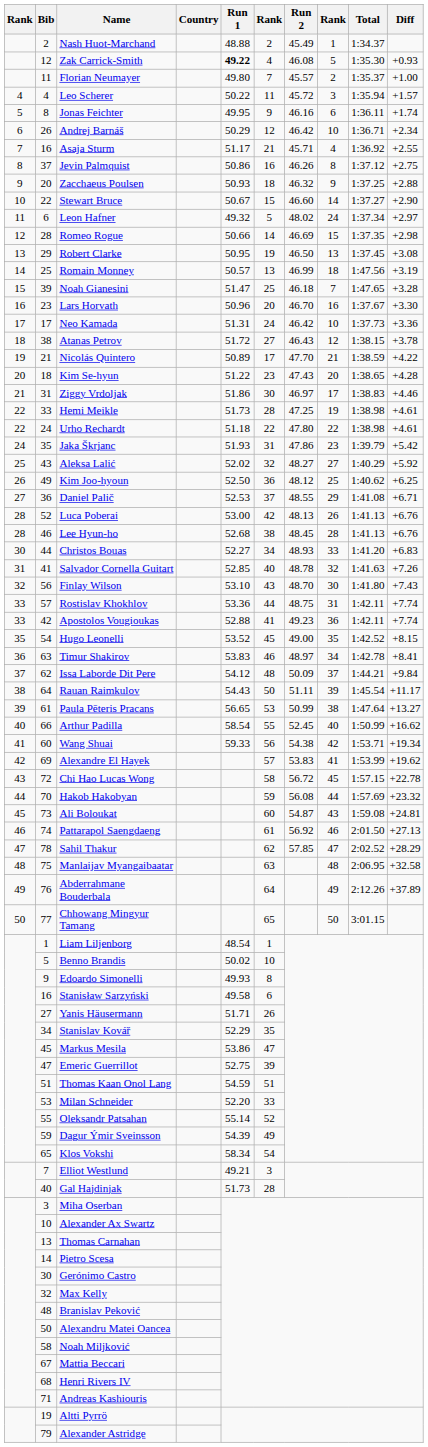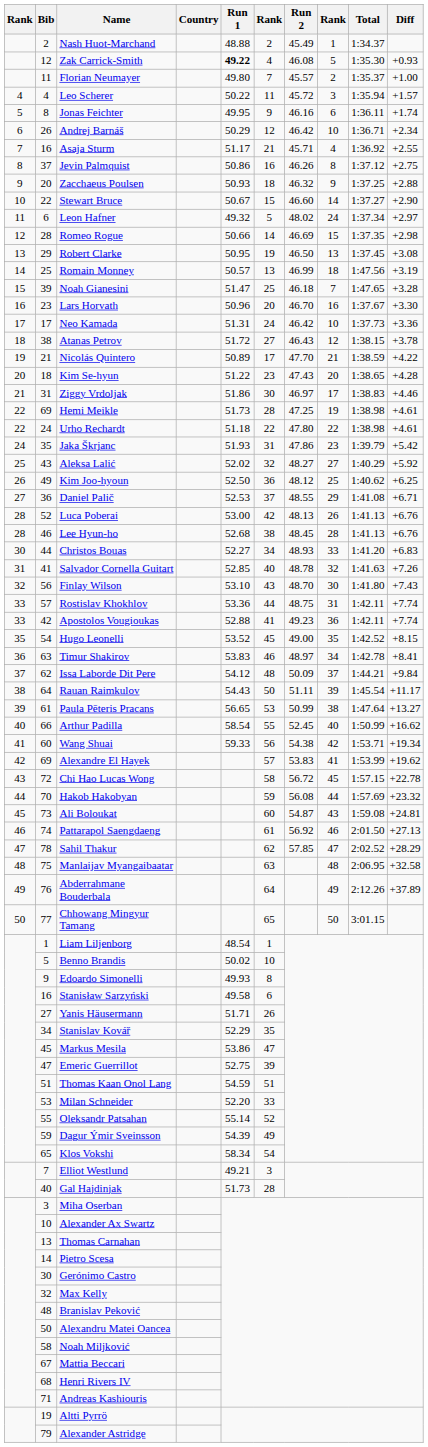 <table class="wikitable sortable" style="text-align:center">
 <tr>
 <th>Rank</th>
 <th>Bib</th>
 <th>Name</th>
 <th>Country</th>
 <th>Run 1</th>
 <th>Rank</th>
 <th>Run 2</th>
 <th>Rank</th>
 <th>Total</th>
 <th>Diff</th>
 </tr>
 <tr>
 <td></td>
 <td>2</td>
 <td align=left><a href='#'>Nash Huot-Marchand</a></td>
 <td align=left></td>
 <td>48.88</td>
 <td>2</td>
 <td>45.49</td>
 <td>1</td>
 <td>1:34.37</td>
 <td></td>
 </tr>
 <tr>
 <td></td>
 <td>12</td>
 <td align=left><a href='#'>Zak Carrick-Smith</a></td>
 <td align=left></td>
 <td><strong>49.22</strong></td>
 <td>4</td>
 <td>46.08</td>
 <td>5</td>
 <td>1:35.30</td>
 <td>+0.93</td>
 </tr>
 <tr>
 <td></td>
 <td>11</td>
 <td align=left><a href='#'>Florian Neumayer</a></td>
 <td align=left></td>
 <td>49.80</td>
 <td>7</td>
 <td>45.57</td>
 <td>2</td>
 <td>1:35.37</td>
 <td>+1.00</td>
 </tr>
 <tr>
 <td>4</td>
 <td>4</td>
 <td align=left><a href='#'>Leo Scherer</a></td>
 <td align=left></td>
 <td>50.22</td>
 <td>11</td>
 <td>45.72</td>
 <td>3</td>
 <td>1:35.94</td>
 <td>+1.57</td>
 </tr>
 <tr>
 <td>5</td>
 <td>8</td>
 <td align=left><a href='#'>Jonas Feichter</a></td>
 <td align=left></td>
 <td>49.95</td>
 <td>9</td>
 <td>46.16</td>
 <td>6</td>
 <td>1:36.11</td>
 <td>+1.74</td>
 </tr>
 <tr>
 <td>6</td>
 <td>26</td>
 <td align=left><a href='#'>Andrej Barnáš</a></td>
 <td align=left></td>
 <td>50.29</td>
 <td>12</td>
 <td>46.42</td>
 <td>10</td>
 <td>1:36.71</td>
 <td>+2.34</td>
 </tr>
 <tr>
 <td>7</td>
 <td>16</td>
 <td align=left><a href='#'>Asaja Sturm</a></td>
 <td align=left></td>
 <td>51.17</td>
 <td>21</td>
 <td>45.71</td>
 <td>4</td>
 <td>1:36.92</td>
 <td>+2.55</td>
 </tr>
 <tr>
 <td>8</td>
 <td>37</td>
 <td align=left><a href='#'>Jevin Palmquist</a></td>
 <td align=left></td>
 <td>50.86</td>
 <td>16</td>
 <td>46.26</td>
 <td>8</td>
 <td>1:37.12</td>
 <td>+2.75</td>
 </tr>
 <tr>
 <td>9</td>
 <td>20</td>
 <td align=left><a href='#'>Zacchaeus Poulsen</a></td>
 <td align=left></td>
 <td>50.93</td>
 <td>18</td>
 <td>46.32</td>
 <td>9</td>
 <td>1:37.25</td>
 <td>+2.88</td>
 </tr>
 <tr>
 <td>10</td>
 <td>22</td>
 <td align=left><a href='#'>Stewart Bruce</a></td>
 <td align=left></td>
 <td>50.67</td>
 <td>15</td>
 <td>46.60</td>
 <td>14</td>
 <td>1:37.27</td>
 <td>+2.90</td>
 </tr>
 <tr>
 <td>11</td>
 <td>6</td>
 <td align=left><a href='#'>Leon Hafner</a></td>
 <td align=left></td>
 <td>49.32</td>
 <td>5</td>
 <td>48.02</td>
 <td>24</td>
 <td>1:37.34</td>
 <td>+2.97</td>
 </tr>
 <tr>
 <td>12</td>
 <td>28</td>
 <td align=left><a href='#'>Romeo Rogue</a></td>
 <td align=left></td>
 <td>50.66</td>
 <td>14</td>
 <td>46.69</td>
 <td>15</td>
 <td>1:37.35</td>
 <td>+2.98</td>
 </tr>
 <tr>
 <td>13</td>
 <td>29</td>
 <td align=left><a href='#'>Robert Clarke</a></td>
 <td align=left></td>
 <td>50.95</td>
 <td>19</td>
 <td>46.50</td>
 <td>13</td>
 <td>1:37.45</td>
 <td>+3.08</td>
 </tr>
 <tr>
 <td>14</td>
 <td>25</td>
 <td align=left><a href='#'>Romain Monney</a></td>
 <td align=left></td>
 <td>50.57</td>
 <td>13</td>
 <td>46.99</td>
 <td>18</td>
 <td>1:47.56</td>
 <td>+3.19</td>
 </tr>
 <tr>
 <td>15</td>
 <td>39</td>
 <td align=left><a href='#'>Noah Gianesini</a></td>
 <td align=left></td>
 <td>51.47</td>
 <td>25</td>
 <td>46.18</td>
 <td>7</td>
 <td>1:47.65</td>
 <td>+3.28</td>
 </tr>
 <tr>
 <td>16</td>
 <td>23</td>
 <td align=left><a href='#'>Lars Horvath</a></td>
 <td align=left></td>
 <td>50.96</td>
 <td>20</td>
 <td>46.70</td>
 <td>16</td>
 <td>1:37.67</td>
 <td>+3.30</td>
 </tr>
 <tr>
 <td>17</td>
 <td>17</td>
 <td align=left><a href='#'>Neo Kamada</a></td>
 <td align=left></td>
 <td>51.31</td>
 <td>24</td>
 <td>46.42</td>
 <td>10</td>
 <td>1:37.73</td>
 <td>+3.36</td>
 </tr>
 <tr>
 <td>18</td>
 <td>38</td>
 <td align=left><a href='#'>Atanas Petrov</a></td>
 <td align=left></td>
 <td>51.72</td>
 <td>27</td>
 <td>46.43</td>
 <td>12</td>
 <td>1:38.15</td>
 <td>+3.78</td>
 </tr>
 <tr>
 <td>19</td>
 <td>21</td>
 <td align=left><a href='#'>Nicolás Quintero</a></td>
 <td align=left></td>
 <td>50.89</td>
 <td>17</td>
 <td>47.70</td>
 <td>21</td>
 <td>1:38.59</td>
 <td>+4.22</td>
 </tr>
 <tr>
 <td>20</td>
 <td>18</td>
 <td align=left><a href='#'>Kim Se-hyun</a></td>
 <td align=left></td>
 <td>51.22</td>
 <td>23</td>
 <td>47.43</td>
 <td>20</td>
 <td>1:38.65</td>
 <td>+4.28</td>
 </tr>
 <tr>
 <td>21</td>
 <td>31</td>
 <td align=left><a href='#'>Ziggy Vrdoljak</a></td>
 <td align=left></td>
 <td>51.86</td>
 <td>30</td>
 <td>46.97</td>
 <td>17</td>
 <td>1:38.83</td>
 <td>+4.46</td>
 </tr>
 <tr>
 <td>22</td>
-<td>33</td>
+<td>69</td>
 <td align=left><a href='#'>Hemi Meikle</a></td>
 <td align=left></td>
 <td>51.73</td>
 <td>28</td>
 <td>47.25</td>
 <td>19</td>
 <td>1:38.98</td>
 <td>+4.61</td>
 </tr>
 <tr>
 <td>22</td>
 <td>24</td>
 <td align=left><a href='#'>Urho Rechardt</a></td>
 <td align=left></td>
 <td>51.18</td>
 <td>22</td>
 <td>47.80</td>
 <td>22</td>
 <td>1:38.98</td>
 <td>+4.61</td>
 </tr>
 <tr>
 <td>24</td>
 <td>35</td>
 <td align=left><a href='#'>Jaka Škrjanc</a></td>
 <td align=left></td>
 <td>51.93</td>
 <td>31</td>
 <td>47.86</td>
 <td>23</td>
 <td>1:39.79</td>
 <td>+5.42</td>
 </tr>
 <tr>
 <td>25</td>
 <td>43</td>
 <td align=left><a href='#'>Aleksa Lalić</a></td>
 <td align=left></td>
 <td>52.02</td>
 <td>32</td>
 <td>48.27</td>
 <td>27</td>
 <td>1:40.29</td>
 <td>+5.92</td>
 </tr>
 <tr>
 <td>26</td>
 <td>49</td>
 <td align=left><a href='#'>Kim Joo-hyoun</a></td>
 <td align=left></td>
 <td>52.50</td>
 <td>36</td>
 <td>48.12</td>
 <td>25</td>
 <td>1:40.62</td>
 <td>+6.25</td>
 </tr>
 <tr>
 <td>27</td>
 <td>36</td>
 <td align=left><a href='#'>Daniel Palič</a></td>
 <td align=left></td>
 <td>52.53</td>
 <td>37</td>
 <td>48.55</td>
 <td>29</td>
 <td>1:41.08</td>
 <td>+6.71</td>
 </tr>
 <tr>
 <td>28</td>
 <td>52</td>
 <td align=left><a href='#'>Luca Poberai</a></td>
 <td align=left></td>
 <td>53.00</td>
 <td>42</td>
 <td>48.13</td>
 <td>26</td>
 <td>1:41.13</td>
 <td>+6.76</td>
 </tr>
 <tr>
 <td>28</td>
 <td>46</td>
 <td align=left><a href='#'>Lee Hyun-ho</a></td>
 <td align=left></td>
 <td>52.68</td>
 <td>38</td>
 <td>48.45</td>
 <td>28</td>
 <td>1:41.13</td>
 <td>+6.76</td>
 </tr>
 <tr>
 <td>30</td>
 <td>44</td>
 <td align=left><a href='#'>Christos Bouas</a></td>
 <td align=left></td>
 <td>52.27</td>
 <td>34</td>
 <td>48.93</td>
 <td>33</td>
 <td>1:41.20</td>
 <td>+6.83</td>
 </tr>
 <tr>
 <td>31</td>
 <td>41</td>
 <td align=left><a href='#'>Salvador Cornella Guitart</a></td>
 <td align=left></td>
 <td>52.85</td>
 <td>40</td>
 <td>48.78</td>
 <td>32</td>
 <td>1:41.63</td>
 <td>+7.26</td>
 </tr>
 <tr>
 <td>32</td>
 <td>56</td>
 <td align=left><a href='#'>Finlay Wilson</a></td>
 <td align=left></td>
 <td>53.10</td>
 <td>43</td>
 <td>48.70</td>
 <td>30</td>
 <td>1:41.80</td>
 <td>+7.43</td>
 </tr>
 <tr>
 <td>33</td>
 <td>57</td>
 <td align=left><a href='#'>Rostislav Khokhlov</a></td>
 <td align=left></td>
 <td>53.36</td>
 <td>44</td>
 <td>48.75</td>
 <td>31</td>
 <td>1:42.11</td>
 <td>+7.74</td>
 </tr>
 <tr>
 <td>33</td>
 <td>42</td>
 <td align=left><a href='#'>Apostolos Vougioukas</a></td>
 <td align=left></td>
 <td>52.88</td>
 <td>41</td>
 <td>49.23</td>
 <td>36</td>
 <td>1:42.11</td>
 <td>+7.74</td>
 </tr>
 <tr>
 <td>35</td>
 <td>54</td>
 <td align=left><a href='#'>Hugo Leonelli</a></td>
 <td align=left></td>
 <td>53.52</td>
 <td>45</td>
 <td>49.00</td>
 <td>35</td>
 <td>1:42.52</td>
 <td>+8.15</td>
 </tr>
 <tr>
 <td>36</td>
 <td>63</td>
 <td align=left><a href='#'>Timur Shakirov</a></td>
 <td align=left></td>
 <td>53.83</td>
 <td>46</td>
 <td>48.97</td>
 <td>34</td>
 <td>1:42.78</td>
 <td>+8.41</td>
 </tr>
 <tr>
 <td>37</td>
 <td>62</td>
 <td align=left><a href='#'>Issa Laborde Dit Pere</a></td>
 <td align=left></td>
 <td>54.12</td>
 <td>48</td>
 <td>50.09</td>
 <td>37</td>
 <td>1:44.21</td>
 <td>+9.84</td>
 </tr>
 <tr>
 <td>38</td>
 <td>64</td>
 <td align=left><a href='#'>Rauan Raimkulov</a></td>
 <td align=left></td>
 <td>54.43</td>
 <td>50</td>
 <td>51.11</td>
 <td>39</td>
 <td>1:45.54</td>
 <td>+11.17</td>
 </tr>
 <tr>
 <td>39</td>
 <td>61</td>
 <td align=left><a href='#'>Paula Pēteris Pracans</a></td>
 <td align=left></td>
 <td>56.65</td>
 <td>53</td>
 <td>50.99</td>
 <td>38</td>
 <td>1:47.64</td>
 <td>+13.27</td>
 </tr>
 <tr>
 <td>40</td>
 <td>66</td>
 <td align=left><a href='#'>Arthur Padilla</a></td>
 <td align=left></td>
 <td>58.54</td>
 <td>55</td>
 <td>52.45</td>
 <td>40</td>
 <td>1:50.99</td>
 <td>+16.62</td>
 </tr>
 <tr>
 <td>41</td>
 <td>60</td>
 <td align=left><a href='#'>Wang Shuai</a></td>
 <td align=left></td>
 <td>59.33</td>
 <td>56</td>
 <td>54.38</td>
 <td>42</td>
 <td>1:53.71</td>
 <td>+19.34</td>
 </tr>
 <tr>
 <td>42</td>
 <td>69</td>
 <td align=left><a href='#'>Alexandre El Hayek</a></td>
 <td align=left></td>
 <td></td>
 <td>57</td>
 <td>53.83</td>
 <td>41</td>
 <td>1:53.99</td>
 <td>+19.62</td>
 </tr>
 <tr>
 <td>43</td>
 <td>72</td>
 <td align=left><a href='#'>Chi Hao Lucas Wong</a></td>
 <td align=left></td>
 <td></td>
 <td>58</td>
 <td>56.72</td>
 <td>45</td>
 <td>1:57.15</td>
 <td>+22.78</td>
 </tr>
 <tr>
 <td>44</td>
 <td>70</td>
 <td align=left><a href='#'>Hakob Hakobyan</a></td>
 <td align=left></td>
 <td></td>
 <td>59</td>
 <td>56.08</td>
 <td>44</td>
 <td>1:57.69</td>
 <td>+23.32</td>
 </tr>
 <tr>
 <td>45</td>
 <td>73</td>
 <td align=left><a href='#'>Ali Boloukat</a></td>
 <td align=left></td>
 <td></td>
 <td>60</td>
 <td>54.87</td>
 <td>43</td>
 <td>1:59.08</td>
 <td>+24.81</td>
 </tr>
 <tr>
 <td>46</td>
 <td>74</td>
 <td align=left><a href='#'>Pattarapol Saengdaeng</a></td>
 <td align=left></td>
 <td></td>
 <td>61</td>
 <td>56.92</td>
 <td>46</td>
 <td>2:01.50</td>
 <td>+27.13</td>
 </tr>
 <tr>
 <td>47</td>
 <td>78</td>
 <td align=left><a href='#'>Sahil Thakur</a></td>
 <td align=left></td>
 <td></td>
 <td>62</td>
 <td>57.85</td>
 <td>47</td>
 <td>2:02.52</td>
 <td>+28.29</td>
 </tr>
 <tr>
 <td>48</td>
 <td>75</td>
 <td align=left><a href='#'>Manlaijav Myangaibaatar</a></td>
 <td align=left></td>
 <td></td>
 <td>63</td>
 <td></td>
 <td>48</td>
 <td>2:06.95</td>
 <td>+32.58</td>
 </tr>
 <tr>
 <td>49</td>
 <td>76</td>
 <td align=left><a href='#'>Abderrahmane Bouderbala</a></td>
 <td align=left></td>
 <td></td>
 <td>64</td>
 <td></td>
 <td>49</td>
 <td>2:12.26</td>
 <td>+37.89</td>
 </tr>
 <tr>
 <td>50</td>
 <td>77</td>
 <td align=left><a href='#'>Chhowang Mingyur Tamang</a></td>
 <td align=left></td>
 <td></td>
 <td>65</td>
 <td></td>
 <td>50</td>
 <td>3:01.15</td>
 <td></td>
 </tr>
 <tr>
 <td rowspan=13></td>
 <td>1</td>
 <td align=left><a href='#'>Liam Liljenborg</a></td>
 <td align=left></td>
 <td>48.54</td>
 <td>1</td>
 <td colspan=4 rowspan=13></td>
 </tr>
 <tr>
 <td>5</td>
 <td align=left><a href='#'>Benno Brandis</a></td>
 <td align=left></td>
 <td>50.02</td>
 <td>10</td>
 </tr>
 <tr>
 <td>9</td>
 <td align=left><a href='#'>Edoardo Simonelli</a></td>
 <td align=left></td>
 <td>49.93</td>
 <td>8</td>
 </tr>
 <tr>
 <td>16</td>
 <td align=left><a href='#'>Stanisław Sarzyński</a></td>
 <td align=left></td>
 <td>49.58</td>
 <td>6</td>
 </tr>
 <tr>
 <td>27</td>
 <td align=left><a href='#'>Yanis Häusermann</a></td>
 <td align=left></td>
 <td>51.71</td>
 <td>26</td>
 </tr>
 <tr>
 <td>34</td>
 <td align=left><a href='#'>Stanislav Kovář</a></td>
 <td align=left></td>
 <td>52.29</td>
 <td>35</td>
 </tr>
 <tr>
 <td>45</td>
 <td align=left><a href='#'>Markus Mesila</a></td>
 <td align=left></td>
 <td>53.86</td>
 <td>47</td>
 </tr>
 <tr>
 <td>47</td>
 <td align=left><a href='#'>Emeric Guerrillot</a></td>
 <td align=left></td>
 <td>52.75</td>
 <td>39</td>
 </tr>
 <tr>
 <td>51</td>
 <td align=left><a href='#'>Thomas Kaan Onol Lang</a></td>
 <td align=left></td>
 <td>54.59</td>
 <td>51</td>
 </tr>
 <tr>
 <td>53</td>
 <td align=left><a href='#'>Milan Schneider</a></td>
 <td align=left></td>
 <td>52.20</td>
 <td>33</td>
 </tr>
 <tr>
 <td>55</td>
 <td align=left><a href='#'>Oleksandr Patsahan</a></td>
 <td align=left></td>
 <td>55.14</td>
 <td>52</td>
 </tr>
 <tr>
 <td>59</td>
 <td align=left><a href='#'>Dagur Ýmir Sveinsson</a></td>
 <td align=left></td>
 <td>54.39</td>
 <td>49</td>
 </tr>
 <tr>
 <td>65</td>
 <td align=left><a href='#'>Klos Vokshi</a></td>
 <td align=left></td>
 <td>58.34</td>
 <td>54</td>
 </tr>
 <tr>
 <td rowspan=2></td>
 <td>7</td>
 <td align=left><a href='#'>Elliot Westlund</a></td>
 <td align=left></td>
 <td>49.21</td>
 <td>3</td>
 <td rowspan=2 colspan=4></td>
 </tr>
 <tr>
 <td>40</td>
 <td align=left><a href='#'>Gal Hajdinjak</a></td>
 <td align=left></td>
 <td>51.73</td>
 <td>28</td>
 </tr>
 <tr>
 <td rowspan=12></td>
 <td>3</td>
 <td align=left><a href='#'>Miha Oserban</a></td>
 <td align=left></td>
 <td rowspan=12 colspan=6></td>
 </tr>
 <tr>
 <td>10</td>
 <td align=left><a href='#'>Alexander Ax Swartz</a></td>
 <td align=left></td>
 </tr>
 <tr>
 <td>13</td>
 <td align=left><a href='#'>Thomas Carnahan</a></td>
 <td align=left></td>
 </tr>
 <tr>
 <td>14</td>
 <td align=left><a href='#'>Pietro Scesa</a></td>
 <td align=left></td>
 </tr>
 <tr>
 <td>30</td>
 <td align=left><a href='#'>Gerónimo Castro</a></td>
 <td align=left></td>
 </tr>
 <tr>
 <td>32</td>
 <td align=left><a href='#'>Max Kelly</a></td>
 <td align=left></td>
 </tr>
 <tr>
 <td>48</td>
 <td align=left><a href='#'>Branislav Peković</a></td>
 <td align=left></td>
 </tr>
 <tr>
 <td>50</td>
 <td align=left><a href='#'>Alexandru Matei Oancea</a></td>
 <td align=left></td>
 </tr>
 <tr>
 <td>58</td>
 <td align=left><a href='#'>Noah Miljković</a></td>
 <td align=left></td>
 </tr>
 <tr>
 <td>67</td>
 <td align=left><a href='#'>Mattia Beccari</a></td>
 <td align=left></td>
 </tr>
 <tr>
 <td>68</td>
 <td align=left><a href='#'>Henri Rivers IV</a></td>
 <td align=left></td>
 </tr>
 <tr>
 <td>71</td>
 <td align=left><a href='#'>Andreas Kashiouris</a></td>
 <td align=left></td>
 </tr>
 <tr>
 <td rowspan=2></td>
 <td>19</td>
 <td align=left><a href='#'>Altti Pyrrö</a></td>
 <td align=left></td>
 <td colspan=6 rowspan=2></td>
 </tr>
 <tr>
 <td>79</td>
 <td align=left><a href='#'>Alexander Astridge</a></td>
 <td align=left></td>
 </tr>
 </table>
